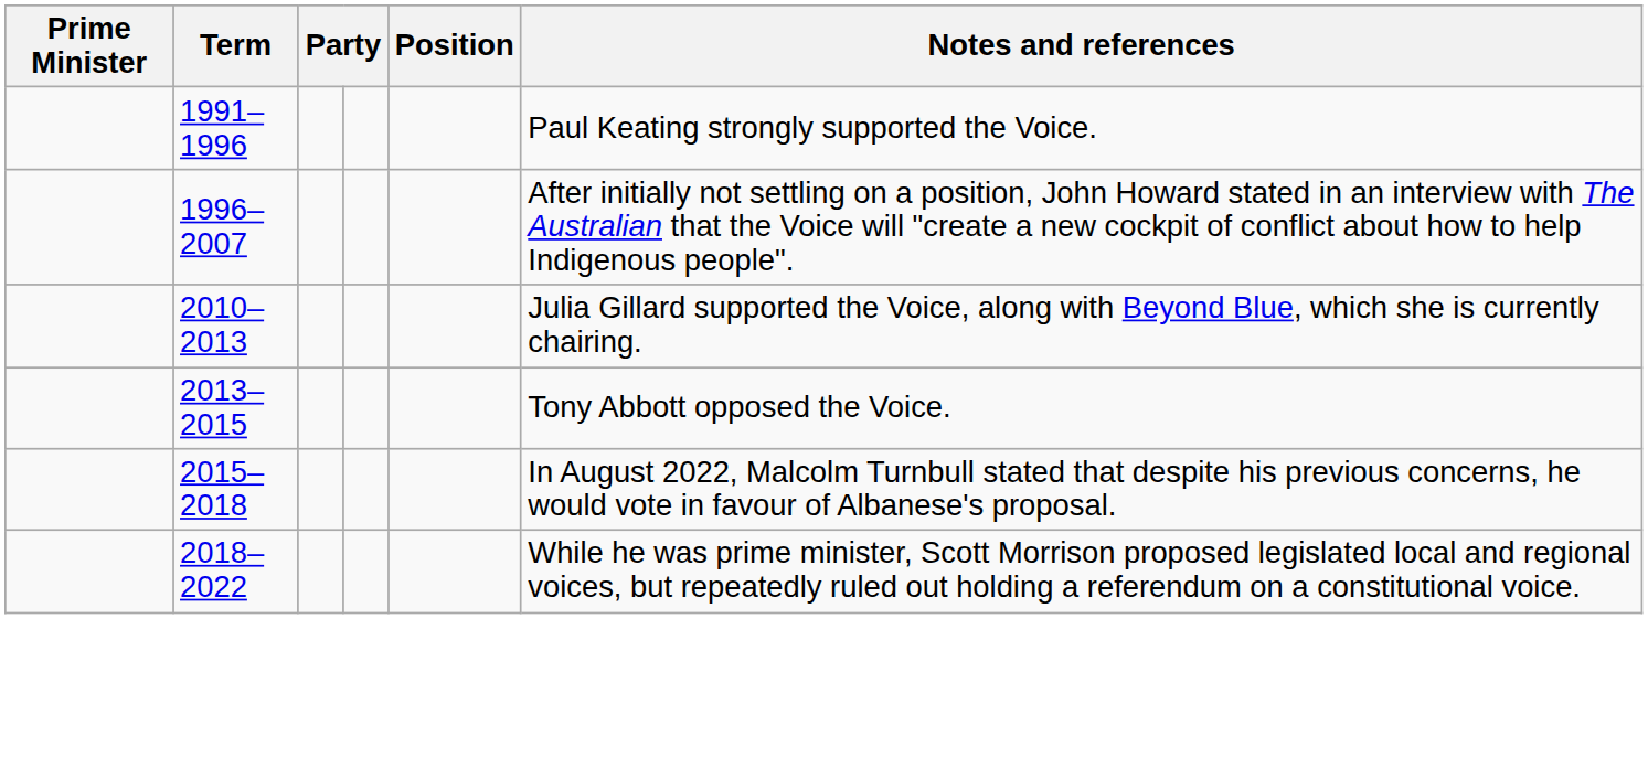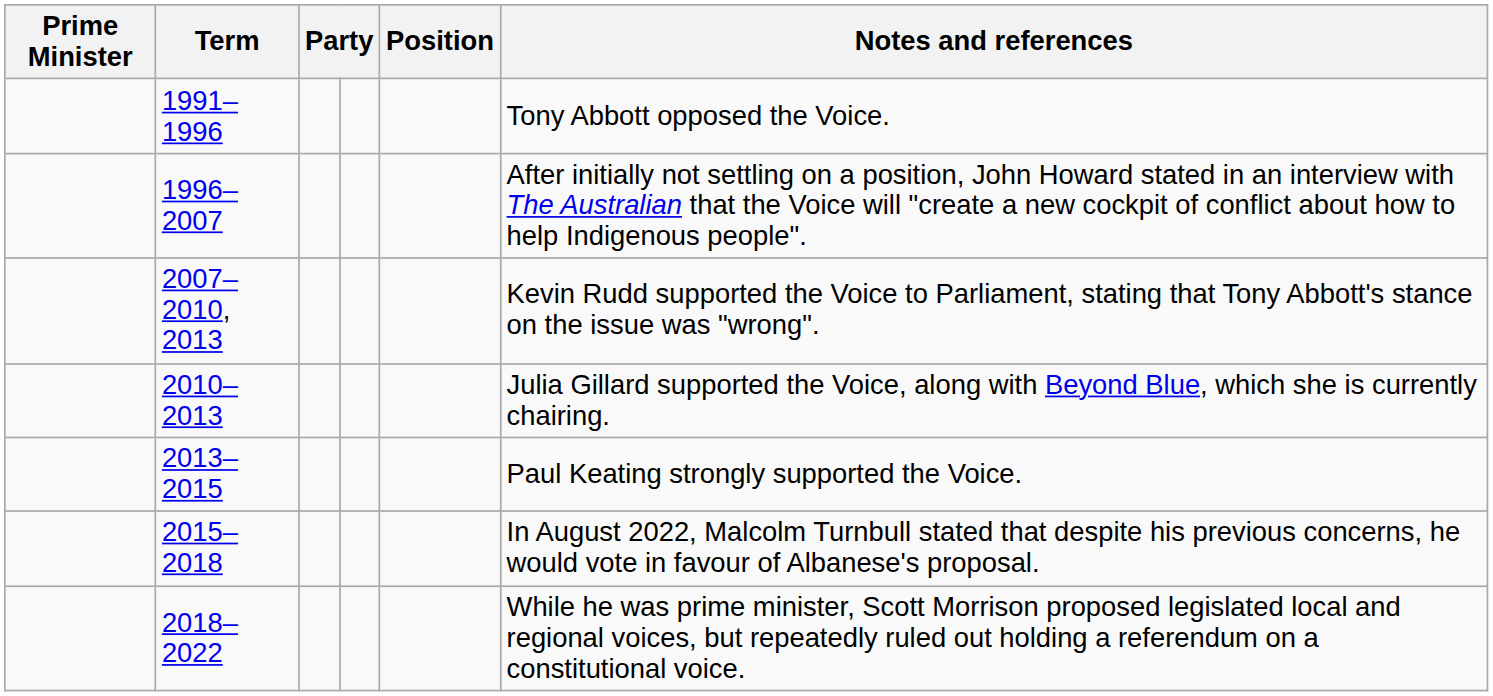 <table class="wikitable sortable">
 <tr>
 <th>Prime Minister</th>
 <th>Term</th>
 <th colspan="2">Party</th>
 <th>Position</th>
 <th>Notes and references</th>
 </tr>
 <tr>
 <td></td>
 <td><a href='#'>1991–1996</a></td>
 <td></td>
 <td></td>
 <td></td>
-<td>Paul Keating strongly supported the Voice.</td>
+<td>Tony Abbott opposed the Voice.</td>
 </tr>
 <tr>
 <td></td>
 <td><a href='#'>1996–2007</a></td>
 <td></td>
 <td></td>
 <td></td>
 <td>After initially not settling on a position, John Howard stated in an interview with <em><a href='#'>The Australian</a></em> that the Voice will "create a new cockpit of conflict about how to help Indigenous people".</td>
+</tr>
+<tr>
+<td></td>
+<td><a href='#'>2007–2010</a>, <a href='#'>2013</a></td>
+<td></td>
+<td></td>
+<td></td>
+<td>Kevin Rudd supported the Voice to Parliament, stating that Tony Abbott's stance on the issue was "wrong".</td>
 </tr>
 <tr>
 <td></td>
 <td><a href='#'>2010–2013</a></td>
 <td></td>
 <td></td>
 <td></td>
 <td>Julia Gillard supported the Voice, along with <a href='#'>Beyond Blue</a>, which she is currently chairing.</td>
 </tr>
 <tr>
 <td></td>
 <td><a href='#'>2013–2015</a></td>
 <td></td>
 <td></td>
 <td></td>
-<td>Tony Abbott opposed the Voice.</td>
+<td>Paul Keating strongly supported the Voice.</td>
 </tr>
 <tr>
 <td></td>
 <td><a href='#'>2015–2018</a></td>
 <td></td>
 <td></td>
 <td></td>
 <td>In August 2022, Malcolm Turnbull stated that despite his previous concerns, he would vote in favour of Albanese's proposal.</td>
 </tr>
 <tr>
 <td></td>
 <td><a href='#'>2018–2022</a></td>
 <td></td>
 <td></td>
 <td></td>
 <td>While he was prime minister, Scott Morrison proposed legislated local and regional voices, but repeatedly ruled out holding a referendum on a constitutional voice.</td>
 </tr>
 </table>
